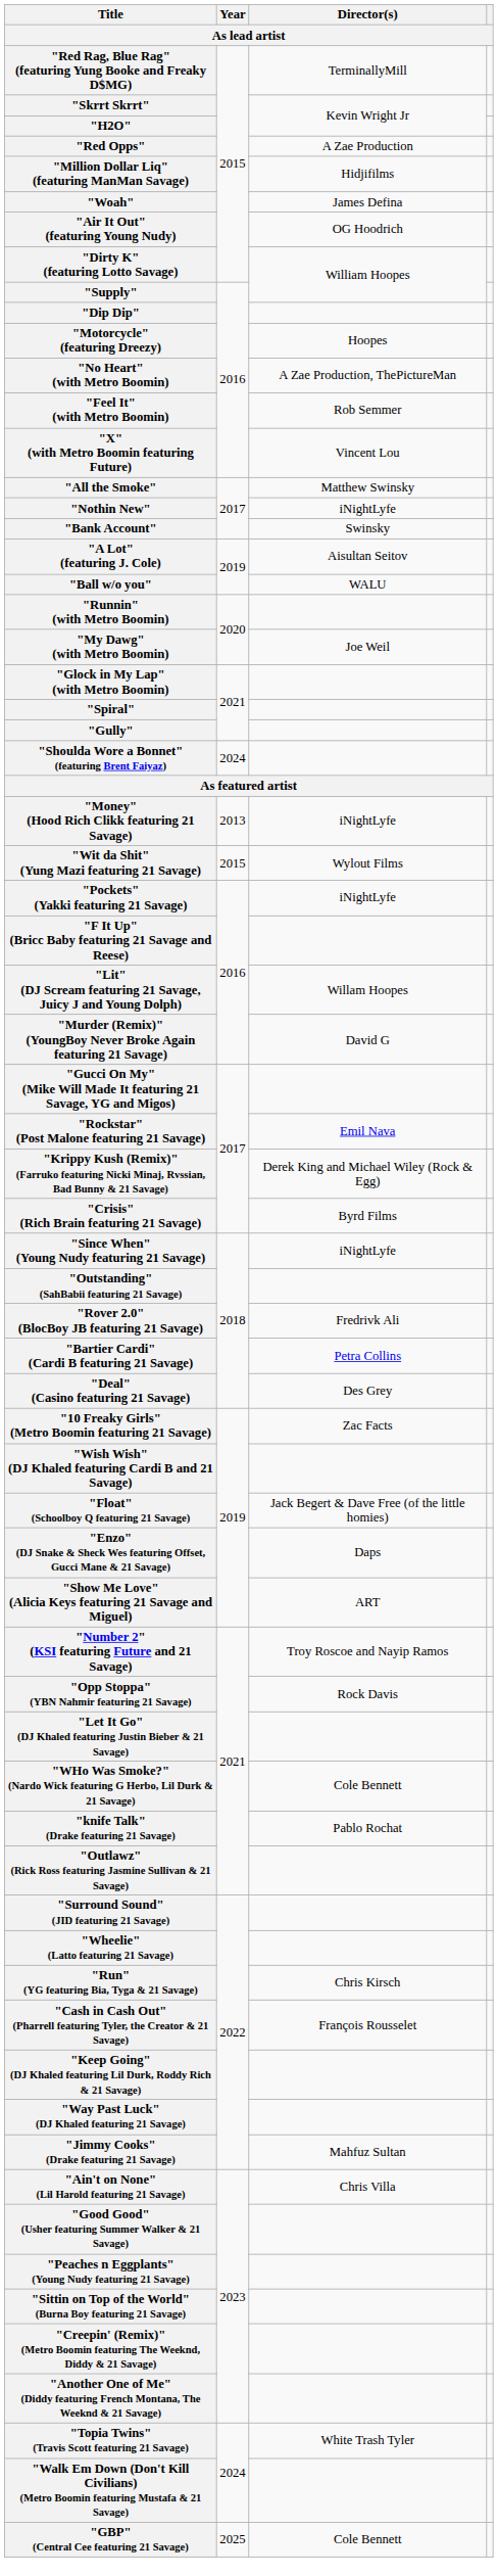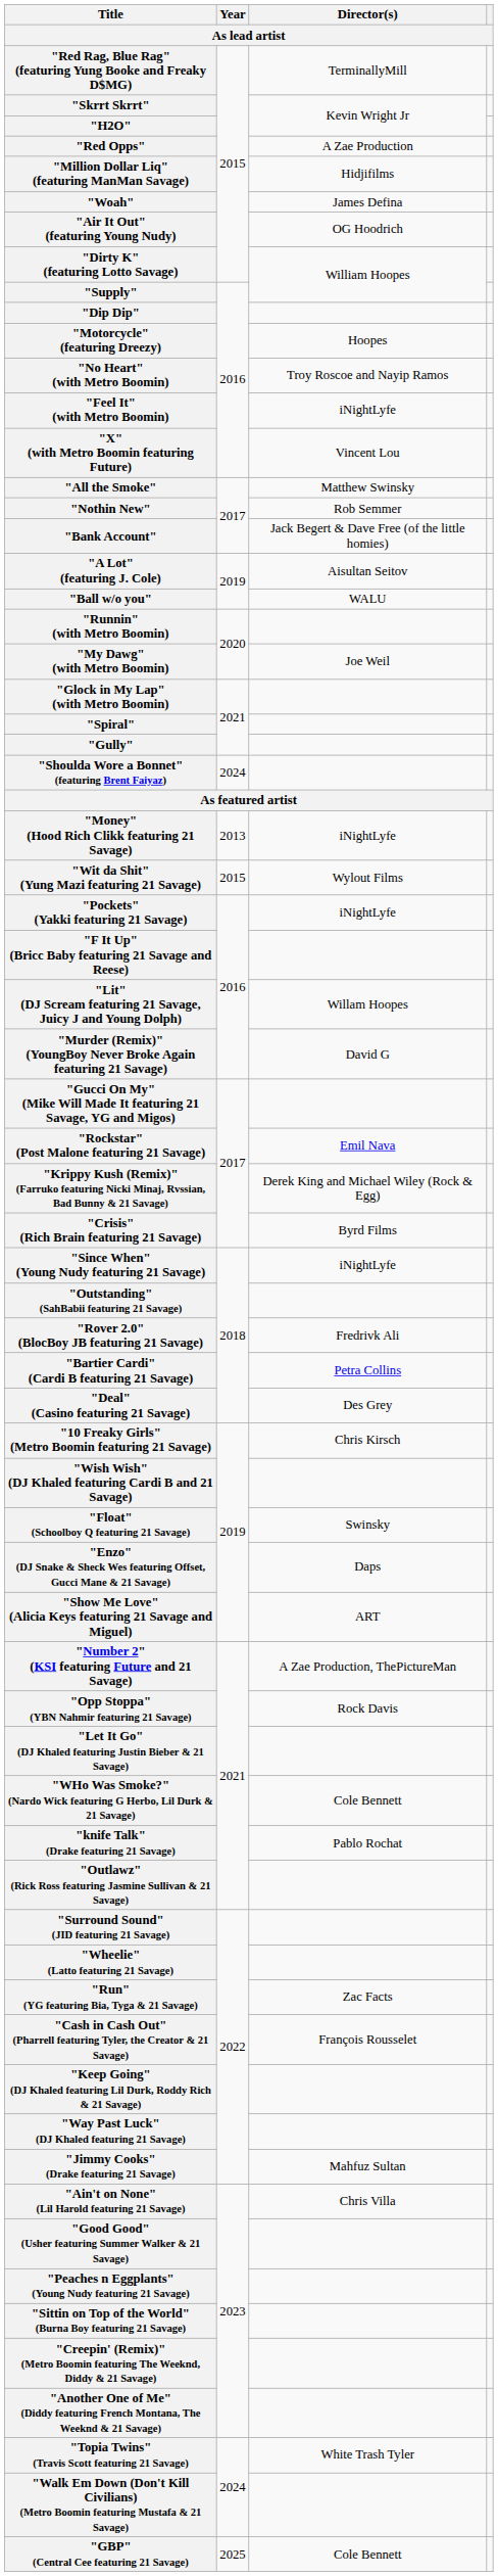 <table class="wikitable plainrowheaders" style="text-align:center;">
 <tr>
 <th scope="col" style="width:16em;">Title</th>
 <th scope="col">Year</th>
 <th scope="col" style="width:18em;">Director(s)</th>
 <th scope="col"></th>
 </tr>
 <tr>
 <th scope="col" colspan="5">As lead artist</th>
 </tr>
 <tr>
 <th scope="row">"Red Rag, Blue Rag"<br><span>(featuring Yung Booke and Freaky D$MG)</span></th>
 <td rowspan="8">2015</td>
 <td>TerminallyMill</td>
 <td></td>
 </tr>
 <tr>
 <th scope="row">"Skrrt Skrrt"</th>
 <td rowspan="2">Kevin Wright Jr</td>
 <td></td>
 </tr>
 <tr>
 <th scope="row">"H2O"</th>
 <td></td>
 </tr>
 <tr>
 <th scope="row">"Red Opps"</th>
 <td>A Zae Production</td>
 <td></td>
 </tr>
 <tr>
 <th scope="row">"Million Dollar Liq"<br><span>(featuring ManMan Savage)</span></th>
 <td>Hidjifilms</td>
 <td></td>
 </tr>
 <tr>
 <th scope="row">"Woah"</th>
 <td>James Defina</td>
 <td></td>
 </tr>
 <tr>
 <th scope="row">"Air It Out"<br><span>(featuring Young Nudy)</span></th>
 <td>OG Hoodrich</td>
 <td></td>
 </tr>
 <tr>
 <th scope="row">"Dirty K"<br><span>(featuring Lotto Savage)</span></th>
 <td rowspan="2">William Hoopes</td>
 <td></td>
 </tr>
 <tr>
 <th scope="row">"Supply"</th>
 <td rowspan="6">2016</td>
 <td></td>
 </tr>
 <tr>
 <th scope="row">"Dip Dip"</th>
 <td></td>
 <td></td>
 </tr>
 <tr>
 <th scope="row">"Motorcycle"<br><span>(featuring Dreezy)</span></th>
 <td>Hoopes</td>
 <td></td>
 </tr>
 <tr>
 <th scope="row">"No Heart"<br><span>(with Metro Boomin)</span></th>
-<td>A Zae Production, ThePictureMan</td>
+<td>Troy Roscoe and Nayip Ramos</td>
 <td></td>
 </tr>
 <tr>
 <th scope="row">"Feel It"<br><span>(with Metro Boomin)</span></th>
-<td>Rob Semmer</td>
+<td>iNightLyfe</td>
 <td></td>
 </tr>
 <tr>
 <th scope="row">"X"<br><span>(with Metro Boomin featuring Future)</span></th>
 <td>Vincent Lou</td>
 <td></td>
 </tr>
 <tr>
 <th scope="row">"All the Smoke"</th>
 <td rowspan="3">2017</td>
 <td>Matthew Swinsky</td>
 <td></td>
 </tr>
 <tr>
 <th scope="row">"Nothin New"</th>
-<td>iNightLyfe</td>
+<td>Rob Semmer</td>
 <td></td>
 </tr>
 <tr>
 <th scope="row">"Bank Account"</th>
-<td>Swinsky</td>
+<td>Jack Begert & Dave Free (of the little homies)</td>
 <td></td>
 </tr>
 <tr>
 <th scope="row">"A Lot"<br><span>(featuring J. Cole)</span></th>
 <td rowspan="2">2019</td>
 <td>Aisultan Seitov</td>
 <td></td>
 </tr>
 <tr>
 <th scope="row">"Ball w/o you"</th>
 <td>WALU</td>
 <td></td>
 </tr>
 <tr>
 <th scope="row">"Runnin"<br><span>(with Metro Boomin)</span></th>
 <td rowspan="2">2020</td>
 <td></td>
 <td></td>
 </tr>
 <tr>
 <th scope="row">"My Dawg"<br><span>(with Metro Boomin)</span></th>
 <td>Joe Weil</td>
 <td></td>
 </tr>
 <tr>
 <th>"Glock in My Lap"<br><span>(with Metro Boomin)</span></th>
 <td rowspan="3">2021</td>
 <td></td>
 <td></td>
 </tr>
 <tr>
 <th>"Spiral"</th>
 <td></td>
 <td></td>
 </tr>
 <tr>
 <th>"Gully"</th>
 <td></td>
 <td></td>
 </tr>
 <tr>
 <th>"Shoulda Wore a Bonnet"<br><small>(featuring <a href='#'>Brent Faiyaz</a>)</small></th>
 <td>2024</td>
 <td></td>
 <td></td>
 </tr>
 <tr>
 <th scope="col" colspan="5">As featured artist</th>
 </tr>
 <tr>
 <th scope="row">"Money"<br><span>(Hood Rich Clikk featuring 21 Savage)</span></th>
 <td>2013</td>
 <td>iNightLyfe</td>
 <td></td>
 </tr>
 <tr>
 <th scope="row">"Wit da Shit"<br><span>(Yung Mazi featuring 21 Savage)</span></th>
 <td>2015</td>
 <td>Wylout Films</td>
 <td></td>
 </tr>
 <tr>
 <th scope="row">"Pockets"<br><span>(Yakki featuring 21 Savage)</span></th>
 <td rowspan="4">2016</td>
 <td>iNightLyfe</td>
 <td></td>
 </tr>
 <tr>
 <th scope="row">"F It Up"<br><span>(Bricc Baby featuring 21 Savage and Reese)</span></th>
 <td></td>
 <td></td>
 </tr>
 <tr>
 <th scope="row">"Lit"<br><span>(DJ Scream featuring 21 Savage, Juicy J and Young Dolph)</span></th>
 <td>Willam Hoopes</td>
 <td></td>
 </tr>
 <tr>
 <th scope="row">"Murder (Remix)"<br><span>(YoungBoy Never Broke Again featuring 21 Savage)</span></th>
 <td>David G</td>
 <td></td>
 </tr>
 <tr>
 <th scope="row">"Gucci On My"<br><span>(Mike Will Made It featuring 21 Savage, YG and Migos)</span></th>
 <td rowspan="4">2017</td>
 <td></td>
 <td></td>
 </tr>
 <tr>
 <th scope="row">"Rockstar"<br><span>(Post Malone featuring 21 Savage)</span></th>
 <td><a href='#'>Emil Nava</a></td>
 <td></td>
 </tr>
 <tr>
 <th>"Krippy Kush (Remix)"<br><small>(Farruko featuring Nicki Minaj, Rvssian, Bad Bunny & 21 Savage)</small></th>
 <td>Derek King and Michael Wiley (Rock & Egg)</td>
 <td></td>
 </tr>
 <tr>
 <th scope="row">"Crisis"<br><span>(Rich Brain featuring 21 Savage)</span></th>
 <td>Byrd Films</td>
 <td></td>
 </tr>
 <tr>
 <th scope="row">"Since When"<br><span>(Young Nudy featuring 21 Savage)</span></th>
 <td rowspan="5">2018</td>
 <td>iNightLyfe</td>
 <td></td>
 </tr>
 <tr>
 <th>"Outstanding"<br><small>(SahBabii featuring 21 Savage)</small></th>
 <td></td>
 <td></td>
 </tr>
 <tr>
 <th scope="row">"Rover 2.0"<br><span>(BlocBoy JB featuring 21 Savage)</span></th>
 <td>Fredrivk Ali</td>
 <td></td>
 </tr>
 <tr>
 <th scope="row">"Bartier Cardi"<br><span>(Cardi B featuring 21 Savage)</span></th>
 <td><a href='#'>Petra Collins</a></td>
 <td></td>
 </tr>
 <tr>
 <th scope="row">"Deal"<br><span>(Casino featuring 21 Savage)</span></th>
 <td>Des Grey</td>
 <td></td>
 </tr>
 <tr>
 <th scope="row">"10 Freaky Girls"<br><span>(Metro Boomin featuring 21 Savage)</span></th>
 <td rowspan="5">2019</td>
-<td>Zac Facts</td>
+<td>Chris Kirsch</td>
 <td></td>
 </tr>
 <tr>
 <th scope="row">"Wish Wish"<br><span>(DJ Khaled featuring Cardi B and 21 Savage)</span></th>
 <td></td>
 <td></td>
 </tr>
 <tr>
 <th>"Float"<br><small>(Schoolboy Q featuring 21 Savage)</small></th>
-<td>Jack Begert & Dave Free (of the little homies)</td>
+<td>Swinsky</td>
 <td></td>
 </tr>
 <tr>
 <th>"Enzo"<br><small>(DJ Snake & Sheck Wes featuring Offset, Gucci Mane & 21 Savage)</small></th>
 <td>Daps</td>
 <td></td>
 </tr>
 <tr>
 <th scope="row">"Show Me Love"<br><span>(Alicia Keys featuring 21 Savage and Miguel)</span></th>
 <td>ART</td>
 <td></td>
 </tr>
 <tr>
 <th scope="row">"<a href='#'>Number 2</a>"<br><span>(<a href='#'>KSI</a> featuring <a href='#'>Future</a> and 21 Savage)</span></th>
 <td rowspan="6">2021</td>
-<td>Troy Roscoe and Nayip Ramos</td>
+<td>A Zae Production, ThePictureMan</td>
 <td></td>
 </tr>
 <tr>
 <th>"Opp Stoppa"<br><small>(YBN Nahmir featuring 21 Savage)</small></th>
 <td>Rock Davis</td>
 <td></td>
 </tr>
 <tr>
 <th>"Let It Go"<br><small>(DJ Khaled featuring Justin Bieber & 21 Savage)</small></th>
 <td></td>
 <td></td>
 </tr>
 <tr>
 <th>"WHo Was Smoke?"<br><small>(Nardo Wick featuring G Herbo, Lil Durk & 21 Savage)</small></th>
 <td>Cole Bennett</td>
 <td></td>
 </tr>
 <tr>
 <th>"knife Talk"<br><small>(Drake featuring 21 Savage)</small></th>
 <td>Pablo Rochat</td>
 <td></td>
 </tr>
 <tr>
 <th>"Outlawz"<br><small>(Rick Ross featuring Jasmine Sullivan & 21 Savage)</small></th>
 <td></td>
 <td></td>
 </tr>
 <tr>
 <th>"Surround Sound"<br><small>(JID featuring 21 Savage)</small></th>
 <td rowspan="7">2022</td>
 <td></td>
 <td></td>
 </tr>
 <tr>
 <th>"Wheelie"<br><small>(Latto featuring 21 Savage)</small></th>
 <td></td>
 <td></td>
 </tr>
 <tr>
 <th>"Run"<br><small>(YG featuring Bia, Tyga & 21 Savage)</small></th>
-<td>Chris Kirsch</td>
+<td>Zac Facts</td>
 <td></td>
 </tr>
 <tr>
 <th>"Cash in Cash Out"<br><small>(Pharrell featuring Tyler, the Creator & 21 Savage)</small></th>
 <td>François Rousselet</td>
 <td></td>
 </tr>
 <tr>
 <th>"Keep Going"<br><small>(DJ Khaled featuring Lil Durk, Roddy Rich & 21 Savage)</small></th>
 <td></td>
 <td></td>
 </tr>
 <tr>
 <th>"Way Past Luck"<br><small>(DJ Khaled featuring 21 Savage)</small></th>
 <td></td>
 <td></td>
 </tr>
 <tr>
 <th>"Jimmy Cooks"<br><small>(Drake featuring 21 Savage)</small></th>
 <td>Mahfuz Sultan</td>
 <td></td>
 </tr>
 <tr>
 <th>"Ain't on None"<br><small>(Lil Harold featuring 21 Savage)</small></th>
 <td rowspan="6">2023</td>
 <td>Chris Villa</td>
 <td></td>
 </tr>
 <tr>
 <th>"Good Good"<br><small>(Usher featuring Summer Walker & 21 Savage)</small></th>
 <td></td>
 <td></td>
 </tr>
 <tr>
 <th>"Peaches n Eggplants"<br><small>(Young Nudy featuring 21 Savage)</small></th>
 <td></td>
 <td></td>
 </tr>
 <tr>
 <th>"Sittin on Top of the World"<br><small>(Burna Boy featuring 21 Savage)</small></th>
 <td></td>
 <td></td>
 </tr>
 <tr>
 <th>"Creepin' (Remix)"<br><small>(Metro Boomin featuring The Weeknd, Diddy & 21 Savage)</small></th>
 <td></td>
 <td></td>
 </tr>
 <tr>
 <th>"Another One of Me"<br><small>(Diddy featuring French Montana, The Weeknd & 21 Savage)</small></th>
 <td></td>
 <td></td>
 </tr>
 <tr>
 <th>"Topia Twins"<br><small>(Travis Scott featuring 21 Savage)</small></th>
 <td rowspan="2">2024</td>
 <td>White Trash Tyler</td>
 <td></td>
 </tr>
 <tr>
 <th>"Walk Em Down (Don't Kill Civilians)<br><small>(Metro Boomin featuring Mustafa & 21 Savage)</small></th>
 <td></td>
 <td></td>
 </tr>
 <tr>
 <th>"GBP"<br><small>(Central Cee featuring 21 Savage)</small></th>
 <td>2025</td>
 <td>Cole Bennett</td>
 <td></td>
 </tr>
 </table>
